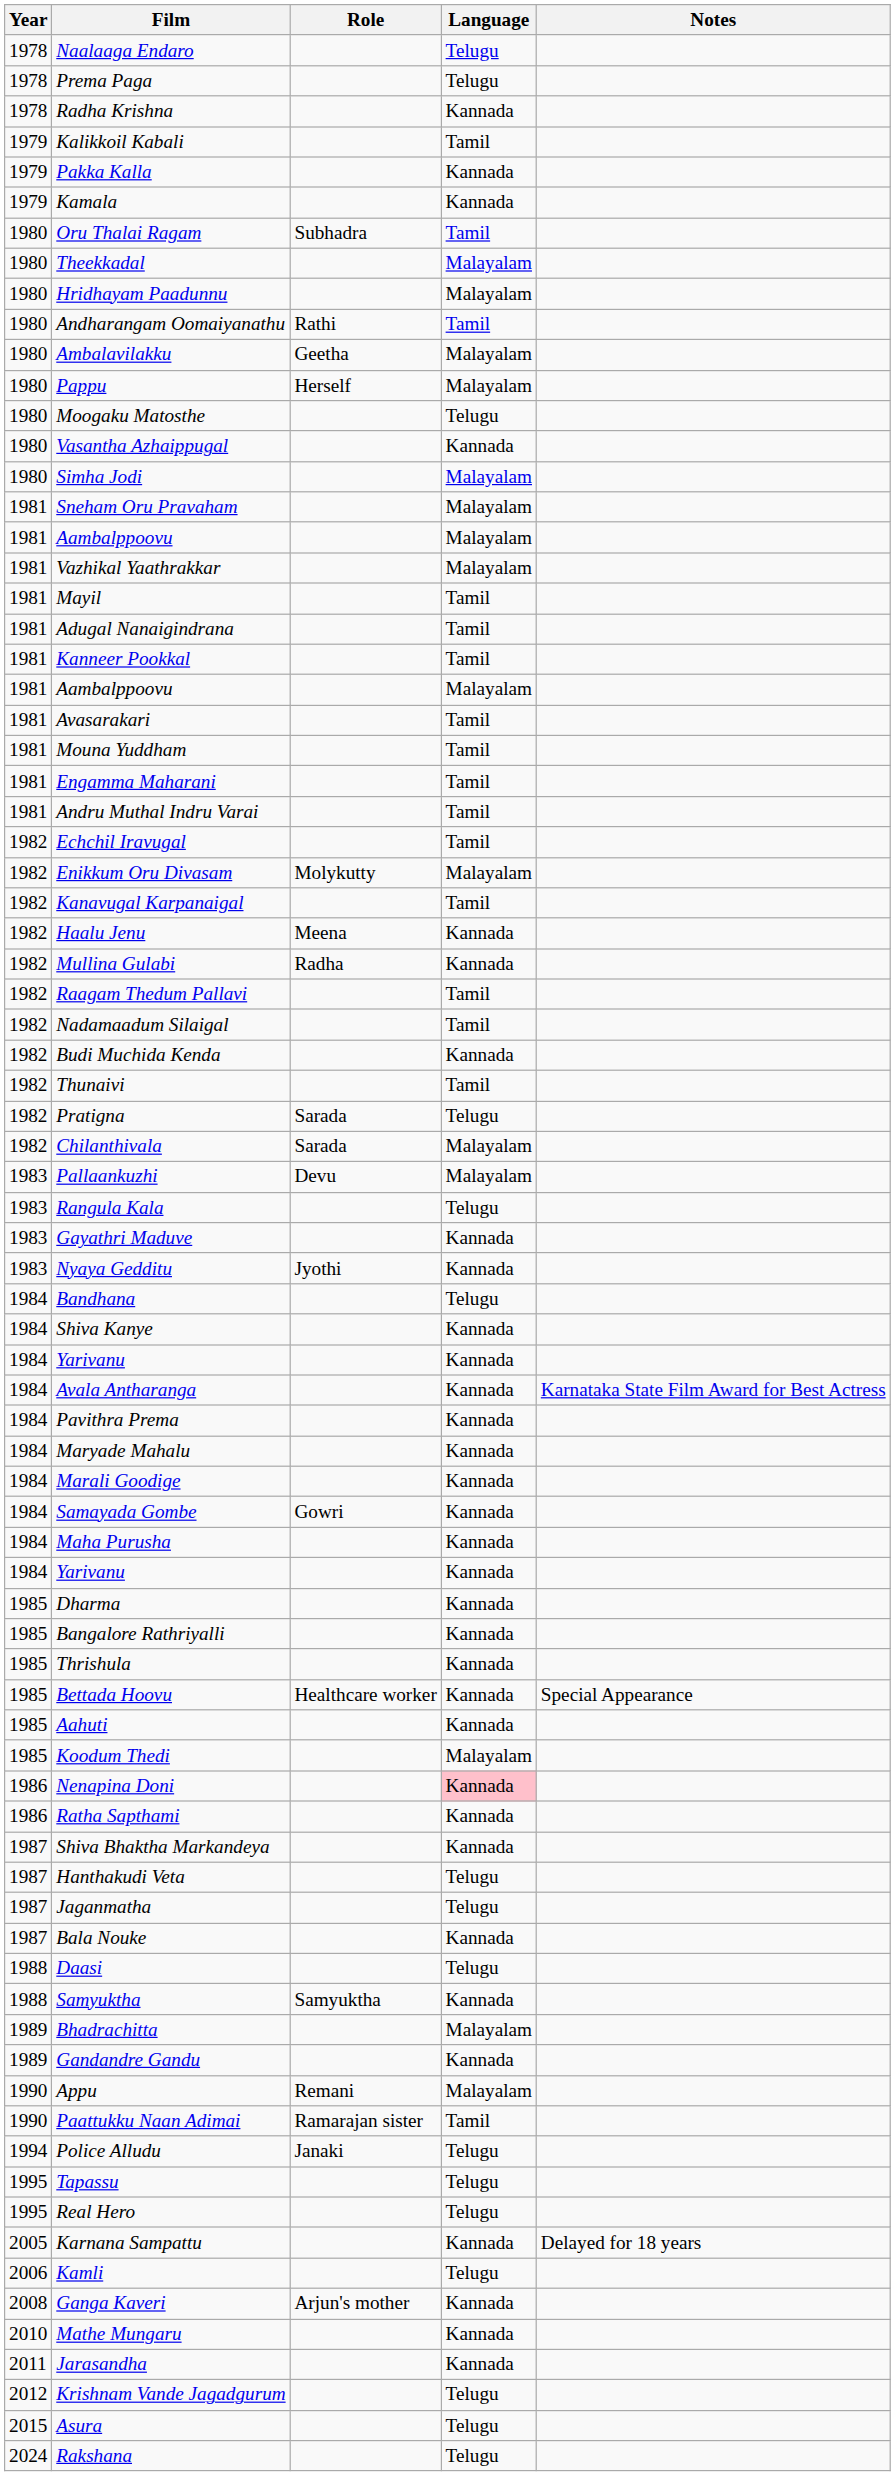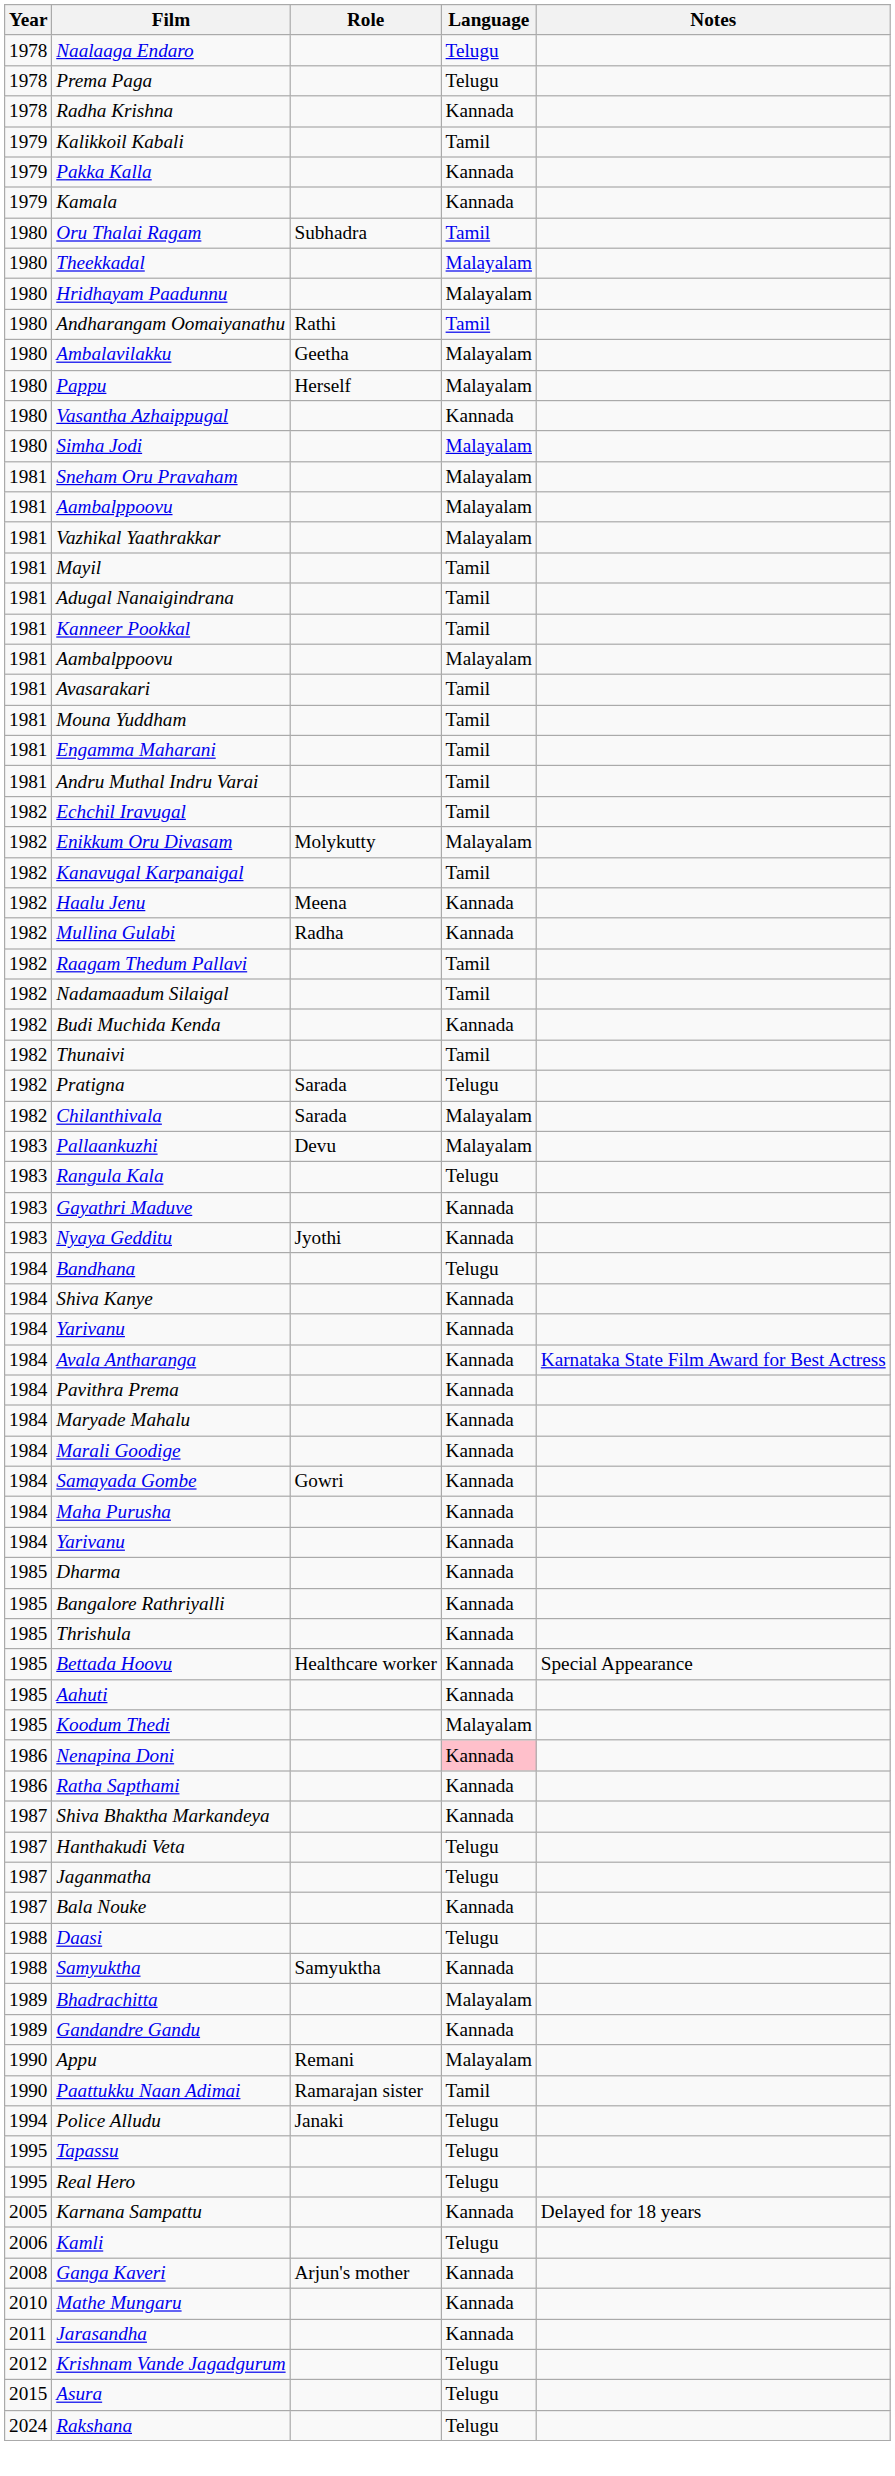 <table class="wikitable sortable">
 <tr>
 <th>Year</th>
 <th>Film</th>
 <th>Role</th>
 <th>Language</th>
 <th class="unsortable">Notes</th>
 </tr>
 <tr>
 <td>1978</td>
 <td><em><a href='#'>Naalaaga Endaro</a></em></td>
 <td></td>
 <td><a href='#'>Telugu</a></td>
 <td></td>
 </tr>
 <tr>
 <td>1978</td>
 <td><em>Prema Paga</em></td>
 <td></td>
 <td>Telugu</td>
 <td></td>
 </tr>
 <tr>
 <td>1978</td>
 <td><em>Radha Krishna</em></td>
 <td></td>
 <td>Kannada</td>
 <td></td>
 </tr>
 <tr>
 <td>1979</td>
 <td><em>Kalikkoil Kabali</em></td>
 <td></td>
 <td>Tamil</td>
 <td></td>
 </tr>
 <tr>
 <td>1979</td>
 <td><em><a href='#'>Pakka Kalla</a></em></td>
 <td></td>
 <td>Kannada</td>
 <td></td>
 </tr>
 <tr>
 <td>1979</td>
 <td><em>Kamala</em></td>
 <td></td>
 <td>Kannada</td>
 <td></td>
 </tr>
 <tr>
 <td>1980</td>
 <td><em><a href='#'>Oru Thalai Ragam</a></em></td>
 <td>Subhadra</td>
 <td><a href='#'>Tamil</a></td>
 <td></td>
 </tr>
 <tr>
 <td>1980</td>
 <td><em><a href='#'>Theekkadal</a></em></td>
 <td></td>
 <td><a href='#'>Malayalam</a></td>
 <td></td>
 </tr>
 <tr>
 <td>1980</td>
 <td><em><a href='#'>Hridhayam Paadunnu</a></em></td>
 <td></td>
 <td>Malayalam</td>
 <td></td>
 </tr>
 <tr>
 <td>1980</td>
 <td><em>Andharangam Oomaiyanathu</em></td>
 <td>Rathi</td>
 <td><a href='#'>Tamil</a></td>
 <td></td>
 </tr>
 <tr>
 <td>1980</td>
 <td><em><a href='#'>Ambalavilakku</a></em></td>
 <td>Geetha</td>
 <td>Malayalam</td>
 <td></td>
 </tr>
 <tr>
 <td>1980</td>
 <td><em><a href='#'>Pappu</a></em></td>
 <td>Herself</td>
 <td>Malayalam</td>
-<td></td>
-</tr>
-<tr>
-<td>1980</td>
-<td><em>Moogaku Matosthe</em></td>
-<td></td>
-<td>Telugu</td>
 <td></td>
 </tr>
 <tr>
 <td>1980</td>
 <td><em><a href='#'>Vasantha Azhaippugal</a></em></td>
 <td></td>
 <td>Kannada</td>
 <td></td>
 </tr>
 <tr>
 <td>1980</td>
 <td><em><a href='#'>Simha Jodi</a></em></td>
 <td></td>
 <td><a href='#'>Malayalam</a></td>
 <td></td>
 </tr>
 <tr>
 <td>1981</td>
 <td><em><a href='#'>Sneham Oru Pravaham</a></em></td>
 <td></td>
 <td>Malayalam</td>
 <td></td>
 </tr>
 <tr>
 <td>1981</td>
 <td><em><a href='#'>Aambalppoovu</a></em></td>
 <td></td>
 <td>Malayalam</td>
 <td></td>
 </tr>
 <tr>
 <td>1981</td>
 <td><em>Vazhikal Yaathrakkar</em></td>
 <td></td>
 <td>Malayalam</td>
 <td></td>
 </tr>
 <tr>
 <td>1981</td>
 <td><em>Mayil</em></td>
 <td></td>
 <td>Tamil</td>
 <td></td>
 </tr>
 <tr>
 <td>1981</td>
 <td><em>Adugal Nanaigindrana</em></td>
 <td></td>
 <td>Tamil</td>
 <td></td>
 </tr>
 <tr>
 <td>1981</td>
 <td><em><a href='#'>Kanneer Pookkal</a></em></td>
 <td></td>
 <td>Tamil</td>
 <td></td>
 </tr>
 <tr>
 <td>1981</td>
 <td><em>Aambalppoovu</em></td>
 <td></td>
 <td>Malayalam</td>
 <td></td>
 </tr>
 <tr>
 <td>1981</td>
 <td><em>Avasarakari</em></td>
 <td></td>
 <td>Tamil</td>
 <td></td>
 </tr>
 <tr>
 <td>1981</td>
 <td><em>Mouna Yuddham</em></td>
 <td></td>
 <td>Tamil</td>
 <td></td>
 </tr>
 <tr>
 <td>1981</td>
 <td><em><a href='#'>Engamma Maharani</a></em></td>
 <td></td>
 <td>Tamil</td>
 <td></td>
 </tr>
 <tr>
 <td>1981</td>
 <td><em>Andru Muthal Indru Varai</em></td>
 <td></td>
 <td>Tamil</td>
 <td></td>
 </tr>
 <tr>
 <td>1982</td>
 <td><em><a href='#'>Echchil Iravugal</a></em></td>
 <td></td>
 <td>Tamil</td>
 <td></td>
 </tr>
 <tr>
 <td>1982</td>
 <td><em><a href='#'>Enikkum Oru Divasam</a></em></td>
 <td>Molykutty</td>
 <td>Malayalam</td>
 <td></td>
 </tr>
 <tr>
 <td>1982</td>
 <td><em><a href='#'>Kanavugal Karpanaigal</a></em></td>
 <td></td>
 <td>Tamil</td>
 <td></td>
 </tr>
 <tr>
 <td>1982</td>
 <td><em><a href='#'>Haalu Jenu</a></em></td>
 <td>Meena</td>
 <td>Kannada</td>
 <td></td>
 </tr>
 <tr>
 <td>1982</td>
 <td><em><a href='#'>Mullina Gulabi</a></em></td>
 <td>Radha</td>
 <td>Kannada</td>
 <td></td>
 </tr>
 <tr>
 <td>1982</td>
 <td><em><a href='#'>Raagam Thedum Pallavi</a></em></td>
 <td></td>
 <td>Tamil</td>
 <td></td>
 </tr>
 <tr>
 <td>1982</td>
 <td><em>Nadamaadum Silaigal</em></td>
 <td></td>
 <td>Tamil</td>
 <td></td>
 </tr>
 <tr>
 <td>1982</td>
 <td><em>Budi Muchida Kenda</em></td>
 <td></td>
 <td>Kannada</td>
 <td></td>
 </tr>
 <tr>
 <td>1982</td>
 <td><em>Thunaivi</em></td>
 <td></td>
 <td>Tamil</td>
 <td></td>
 </tr>
 <tr>
 <td>1982</td>
 <td><em>Pratigna</em></td>
 <td>Sarada</td>
 <td>Telugu</td>
 <td></td>
 </tr>
 <tr>
 <td>1982</td>
 <td><em> <a href='#'>Chilanthivala</a></em></td>
 <td>Sarada</td>
 <td>Malayalam</td>
 <td></td>
 </tr>
 <tr>
 <td>1983</td>
 <td><em><a href='#'>Pallaankuzhi</a></em></td>
 <td>Devu</td>
 <td>Malayalam</td>
 <td></td>
 </tr>
 <tr>
 <td>1983</td>
 <td><em><a href='#'>Rangula Kala</a></em></td>
 <td></td>
 <td>Telugu</td>
 <td></td>
 </tr>
 <tr>
 <td>1983</td>
 <td><em><a href='#'>Gayathri Maduve</a></em></td>
 <td></td>
 <td>Kannada</td>
 <td></td>
 </tr>
 <tr>
 <td>1983</td>
 <td><em><a href='#'>Nyaya Gedditu</a></em></td>
 <td>Jyothi</td>
 <td>Kannada</td>
 <td></td>
 </tr>
 <tr>
 <td>1984</td>
 <td><em><a href='#'>Bandhana</a></em></td>
 <td></td>
 <td>Telugu</td>
 <td></td>
 </tr>
 <tr>
 <td>1984</td>
 <td><em>Shiva Kanye</em></td>
 <td></td>
 <td>Kannada</td>
 <td></td>
 </tr>
 <tr>
 <td>1984</td>
 <td><em><a href='#'>Yarivanu</a></em></td>
 <td></td>
 <td>Kannada</td>
 <td></td>
 </tr>
 <tr>
 <td>1984</td>
 <td><em><a href='#'>Avala Antharanga</a></em></td>
 <td></td>
 <td>Kannada</td>
 <td><a href='#'>Karnataka State Film Award for Best Actress</a></td>
 </tr>
 <tr>
 <td>1984</td>
 <td><em>Pavithra Prema</em></td>
 <td></td>
 <td>Kannada</td>
 <td></td>
 </tr>
 <tr>
 <td>1984</td>
 <td><em>Maryade Mahalu</em></td>
 <td></td>
 <td>Kannada</td>
 <td></td>
 </tr>
 <tr>
 <td>1984</td>
 <td><em><a href='#'>Marali Goodige</a></em></td>
 <td></td>
 <td>Kannada</td>
 <td></td>
 </tr>
 <tr>
 <td>1984</td>
 <td><em><a href='#'>Samayada Gombe</a></em></td>
 <td>Gowri</td>
 <td>Kannada</td>
 <td></td>
 </tr>
 <tr>
 <td>1984</td>
 <td><em><a href='#'>Maha Purusha</a></em></td>
 <td></td>
 <td>Kannada</td>
 <td></td>
 </tr>
 <tr>
 <td>1984</td>
 <td><em><a href='#'>Yarivanu</a></em></td>
 <td></td>
 <td>Kannada</td>
 <td></td>
 </tr>
 <tr>
 <td>1985</td>
 <td><em>Dharma</em></td>
 <td></td>
 <td>Kannada</td>
 <td></td>
 </tr>
 <tr>
 <td>1985</td>
 <td><em>Bangalore Rathriyalli</em></td>
 <td></td>
 <td>Kannada</td>
 <td></td>
 </tr>
 <tr>
 <td>1985</td>
 <td><em>Thrishula</em></td>
 <td></td>
 <td>Kannada</td>
 <td></td>
 </tr>
 <tr>
 <td>1985</td>
 <td><em><a href='#'>Bettada Hoovu</a></em></td>
 <td>Healthcare worker</td>
 <td>Kannada</td>
 <td>Special Appearance</td>
 </tr>
 <tr>
 <td>1985</td>
 <td><em><a href='#'>Aahuti</a></em></td>
 <td></td>
 <td>Kannada</td>
 <td></td>
 </tr>
 <tr>
 <td>1985</td>
 <td><em><a href='#'>Koodum Thedi</a></em></td>
 <td></td>
 <td>Malayalam</td>
 <td></td>
 </tr>
 <tr>
 <td>1986</td>
 <td><em><a href='#'>Nenapina Doni</a></em></td>
 <td></td>
 <td style="background: pink;">Kannada</td>
 <td></td>
 </tr>
 <tr>
 <td>1986</td>
 <td><em><a href='#'>Ratha Sapthami</a></em></td>
 <td></td>
 <td>Kannada</td>
 <td></td>
 </tr>
 <tr>
 <td>1987</td>
 <td><em>Shiva Bhaktha Markandeya</em></td>
 <td></td>
 <td>Kannada</td>
 <td></td>
 </tr>
 <tr>
 <td>1987</td>
 <td><em>Hanthakudi Veta</em></td>
 <td></td>
 <td>Telugu</td>
 <td></td>
 </tr>
 <tr>
 <td>1987</td>
 <td><em>Jaganmatha</em></td>
 <td></td>
 <td>Telugu</td>
 <td></td>
 </tr>
 <tr>
 <td>1987</td>
 <td><em>Bala Nouke</em></td>
 <td></td>
 <td>Kannada</td>
 <td></td>
 </tr>
 <tr>
 <td>1988</td>
 <td><em><a href='#'>Daasi</a></em></td>
 <td></td>
 <td>Telugu</td>
 <td></td>
 </tr>
 <tr>
 <td>1988</td>
 <td><em><a href='#'>Samyuktha</a></em></td>
 <td>Samyuktha</td>
 <td>Kannada</td>
 <td></td>
 </tr>
 <tr>
 <td>1989</td>
 <td><em><a href='#'>Bhadrachitta</a></em></td>
 <td></td>
 <td>Malayalam</td>
 <td></td>
 </tr>
 <tr>
 <td>1989</td>
 <td><em><a href='#'>Gandandre Gandu</a></em></td>
 <td></td>
 <td>Kannada</td>
 <td></td>
 </tr>
 <tr>
 <td>1990</td>
 <td><em>Appu </em></td>
 <td>Remani</td>
 <td>Malayalam</td>
 <td></td>
 </tr>
 <tr>
 <td>1990</td>
 <td><em><a href='#'>Paattukku Naan Adimai</a></em></td>
 <td>Ramarajan sister</td>
 <td>Tamil</td>
 <td></td>
 </tr>
 <tr>
 <td>1994</td>
 <td><em>Police Alludu</em></td>
 <td>Janaki</td>
 <td>Telugu</td>
 <td></td>
 </tr>
 <tr>
 <td>1995</td>
 <td><em><a href='#'>Tapassu</a></em></td>
 <td></td>
 <td>Telugu</td>
 <td></td>
 </tr>
 <tr>
 <td>1995</td>
 <td><em>Real Hero</em></td>
 <td></td>
 <td>Telugu</td>
 <td></td>
 </tr>
 <tr>
 <td>2005</td>
 <td><em>Karnana Sampattu</em></td>
 <td></td>
 <td>Kannada</td>
 <td>Delayed for 18 years</td>
 </tr>
 <tr>
 <td>2006</td>
 <td><em><a href='#'>Kamli</a></em></td>
 <td></td>
 <td>Telugu</td>
 <td></td>
 </tr>
 <tr>
 <td>2008</td>
 <td><em><a href='#'>Ganga Kaveri</a></em></td>
 <td>Arjun's mother</td>
 <td>Kannada</td>
 <td></td>
 </tr>
 <tr>
 <td>2010</td>
 <td><em><a href='#'>Mathe Mungaru</a></em></td>
 <td></td>
 <td>Kannada</td>
 <td></td>
 </tr>
 <tr>
 <td>2011</td>
 <td><em><a href='#'>Jarasandha</a></em></td>
 <td></td>
 <td>Kannada</td>
 <td></td>
 </tr>
 <tr>
 <td>2012</td>
 <td><em><a href='#'>Krishnam Vande Jagadgurum</a></em></td>
 <td></td>
 <td>Telugu</td>
 <td></td>
 </tr>
 <tr>
 <td>2015</td>
 <td><em><a href='#'>Asura</a></em></td>
 <td></td>
 <td>Telugu</td>
 <td></td>
 </tr>
 <tr>
 <td>2024</td>
 <td><em><a href='#'>Rakshana</a></em></td>
 <td></td>
 <td>Telugu</td>
 <td></td>
 </tr>
 </table>
